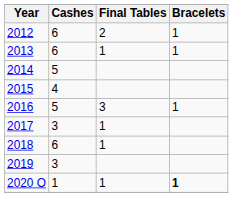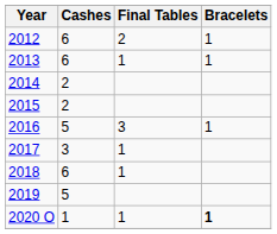 <table class="wikitable">
 <tr>
 </tr>
 <tr>
 <th>Year</th>
 <th>Cashes</th>
 <th>Final Tables</th>
 <th>Bracelets</th>
 </tr>
 <tr>
 <td><a href='#'>2012</a></td>
 <td>6</td>
 <td>2</td>
 <td>1</td>
 </tr>
 <tr>
 <td><a href='#'>2013</a></td>
 <td>6</td>
 <td>1</td>
 <td>1</td>
 </tr>
 <tr>
 <td><a href='#'>2014</a></td>
-<td>5</td>
+<td>2</td>
 <td></td>
 <td></td>
 </tr>
 <tr>
 <td><a href='#'>2015</a></td>
-<td>4</td>
+<td>2</td>
 <td></td>
 <td></td>
 </tr>
 <tr>
 <td><a href='#'>2016</a></td>
 <td>5</td>
 <td>3</td>
 <td>1</td>
 </tr>
 <tr>
 <td><a href='#'>2017</a></td>
 <td>3</td>
 <td>1</td>
 <td></td>
 </tr>
 <tr>
 <td><a href='#'>2018</a></td>
 <td>6</td>
 <td>1</td>
 <td></td>
 </tr>
 <tr>
 <td><a href='#'>2019</a></td>
-<td>3</td>
+<td>5</td>
 <td></td>
 <td></td>
 </tr>
 <tr>
 <td><a href='#'>2020 O</a></td>
 <td>1</td>
 <td>1</td>
 <td><strong>1</strong></td>
 </tr>
 <tr>
 </tr>
 </table>
